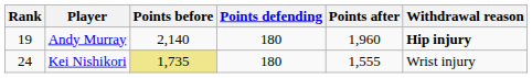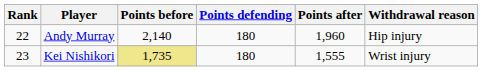 <table class="wikitable">
 <tr>
 <th>Rank</th>
 <th>Player</th>
 <th>Points before</th>
 <th><a href='#'>Points defending</a></th>
 <th>Points after</th>
 <th>Withdrawal reason</th>
 </tr>
 <tr>
-<td style="text-align:center;">19</td>
+<td style="text-align:center;">22</td>
 <td style="text-align:left;" data-sort-value=> <a href='#'>Andy Murray</a></td>
 <td style="text-align:center;">2,140</td>
 <td style="text-align:center;">180</td>
 <td style="text-align:center;">1,960</td>
-<td><strong>Hip injury</strong></td>
+<td>Hip injury</td>
 </tr>
 <tr>
-<td style="text-align:center;">24</td>
+<td style="text-align:center;">23</td>
 <td style="text-align:left;" data-sort-value=> <a href='#'>Kei Nishikori</a></td>
 <td style="background: khaki; text-align:center;">1,735</td>
 <td style="text-align:center;">180</td>
 <td style="text-align:center;">1,555</td>
 <td>Wrist injury</td>
 </tr>
 </table>
